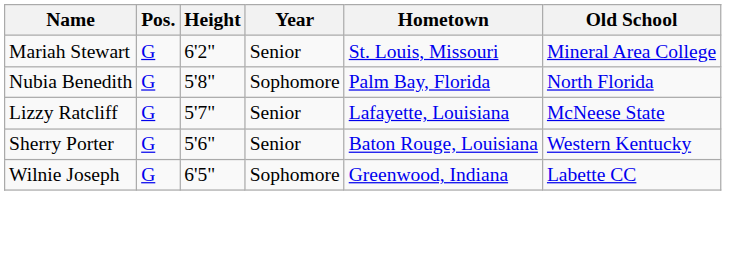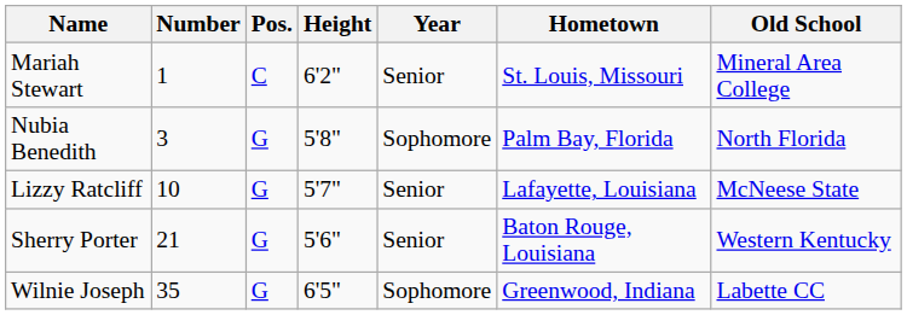 <table class="wikitable sortable" border="1">
 <tr>
 <th>Name</th>
+<th>Number</th>
 <th>Pos.</th>
 <th>Height</th>
 <th>Year</th>
 <th>Hometown</th>
 <th>Old School</th>
 </tr>
 <tr>
 <td>Mariah Stewart</td>
-<td><a href='#'>G</a></td>
+<td>1</td>
+<td><a href='#'>C</a></td>
 <td>6'2"</td>
 <td>Senior</td>
 <td><a href='#'>St. Louis, Missouri</a></td>
 <td><a href='#'>Mineral Area College</a></td>
 </tr>
 <tr>
 <td>Nubia Benedith</td>
+<td>3</td>
 <td><a href='#'>G</a></td>
 <td>5'8"</td>
 <td>Sophomore</td>
 <td><a href='#'>Palm Bay, Florida</a></td>
 <td><a href='#'>North Florida</a></td>
 </tr>
 <tr>
 <td>Lizzy Ratcliff</td>
+<td>10</td>
 <td><a href='#'>G</a></td>
 <td>5'7"</td>
 <td>Senior</td>
 <td><a href='#'>Lafayette, Louisiana</a></td>
 <td><a href='#'>McNeese State</a></td>
 </tr>
 <tr>
 <td>Sherry Porter</td>
+<td>21</td>
 <td><a href='#'>G</a></td>
 <td>5'6"</td>
 <td>Senior</td>
 <td><a href='#'>Baton Rouge, Louisiana</a></td>
 <td><a href='#'>Western Kentucky</a></td>
 </tr>
 <tr>
 <td>Wilnie Joseph</td>
+<td>35</td>
 <td><a href='#'>G</a></td>
 <td>6'5"</td>
 <td>Sophomore</td>
 <td><a href='#'>Greenwood, Indiana</a></td>
 <td><a href='#'>Labette CC</a></td>
 </tr>
 </table>
